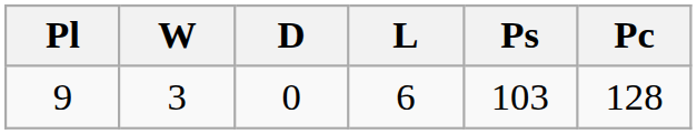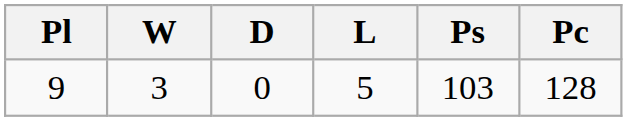 <table class="wikitable" style="text-align:center">
 <tr>
 <th width=40px>Pl</th>
 <th width=40px>W</th>
 <th width=40px>D</th>
 <th width=40px>L</th>
 <th width=40px>Ps</th>
 <th width=40px>Pc</th>
 </tr>
 <tr>
 <td>9</td>
 <td>3</td>
 <td>0</td>
-<td>6</td>
+<td>5</td>
 <td>103</td>
 <td>128</td>
 </tr>
 </table>
